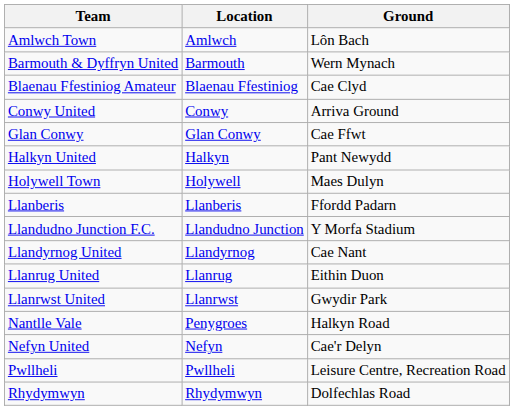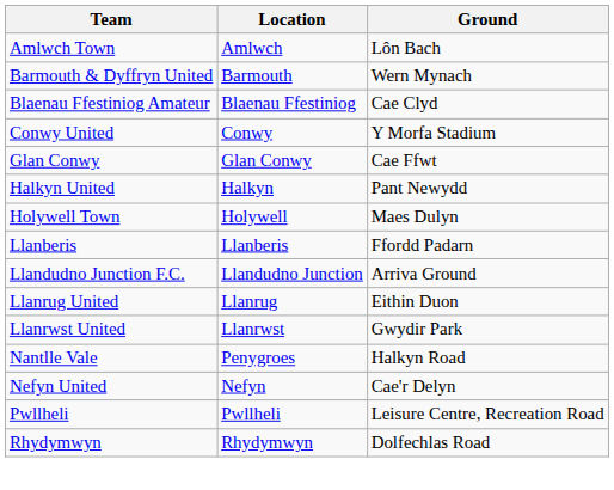 <table class="wikitable sortable">
 <tr>
 <th>Team</th>
 <th>Location</th>
 <th>Ground</th>
 </tr>
 <tr>
 <td><a href='#'>Amlwch Town</a></td>
 <td><a href='#'>Amlwch</a></td>
 <td>Lôn Bach</td>
 </tr>
 <tr>
 <td><a href='#'>Barmouth & Dyffryn United</a></td>
 <td><a href='#'>Barmouth</a></td>
 <td>Wern Mynach</td>
 </tr>
 <tr>
 <td><a href='#'>Blaenau Ffestiniog Amateur</a></td>
 <td><a href='#'>Blaenau Ffestiniog</a></td>
 <td>Cae Clyd</td>
 </tr>
 <tr>
 <td><a href='#'>Conwy United</a></td>
 <td><a href='#'>Conwy</a></td>
-<td>Arriva Ground</td>
+<td>Y Morfa Stadium</td>
 </tr>
 <tr>
 <td><a href='#'>Glan Conwy</a></td>
 <td><a href='#'>Glan Conwy</a></td>
 <td>Cae Ffwt</td>
 </tr>
 <tr>
 <td><a href='#'>Halkyn United</a></td>
 <td><a href='#'>Halkyn</a></td>
 <td>Pant Newydd</td>
 </tr>
 <tr>
 <td><a href='#'>Holywell Town</a></td>
 <td><a href='#'>Holywell</a></td>
 <td>Maes Dulyn</td>
 </tr>
 <tr>
 <td><a href='#'>Llanberis</a></td>
 <td><a href='#'>Llanberis</a></td>
 <td>Ffordd Padarn</td>
 </tr>
 <tr>
 <td><a href='#'>Llandudno Junction F.C.</a></td>
 <td><a href='#'>Llandudno Junction</a></td>
-<td>Y Morfa Stadium</td>
-</tr>
-<tr>
-<td><a href='#'>Llandyrnog United</a></td>
-<td><a href='#'>Llandyrnog</a></td>
-<td>Cae Nant</td>
+<td>Arriva Ground</td>
 </tr>
 <tr>
 <td><a href='#'>Llanrug United</a></td>
 <td><a href='#'>Llanrug</a></td>
 <td>Eithin Duon</td>
 </tr>
 <tr>
 <td><a href='#'>Llanrwst United</a></td>
 <td><a href='#'>Llanrwst</a></td>
 <td>Gwydir Park</td>
 </tr>
 <tr>
 <td><a href='#'>Nantlle Vale</a></td>
 <td><a href='#'>Penygroes</a></td>
 <td>Halkyn Road</td>
 </tr>
 <tr>
 <td><a href='#'>Nefyn United</a></td>
 <td><a href='#'>Nefyn</a></td>
 <td>Cae'r Delyn</td>
 </tr>
 <tr>
 <td><a href='#'>Pwllheli</a></td>
 <td><a href='#'>Pwllheli</a></td>
 <td>Leisure Centre, Recreation Road</td>
 </tr>
 <tr>
 <td><a href='#'>Rhydymwyn</a></td>
 <td><a href='#'>Rhydymwyn</a></td>
 <td>Dolfechlas Road</td>
 </tr>
 </table>
